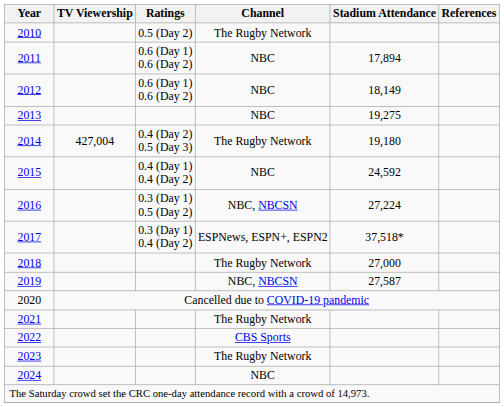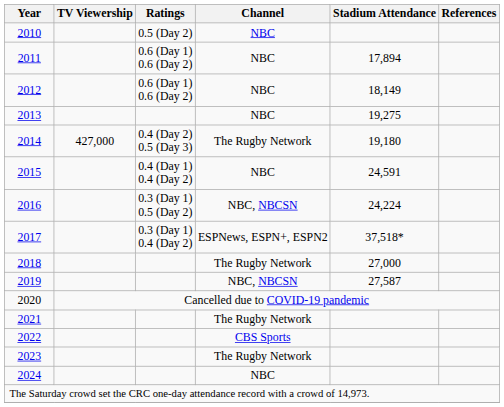 <table class=wikitable style="text-align: center;">
 <tr>
 <th width="60">Year</th>
 <th>TV Viewership</th>
 <th>Ratings</th>
 <th>Channel</th>
 <th>Stadium Attendance</th>
 <th>References</th>
 </tr>
 <tr>
 <td><a href='#'>2010</a></td>
 <td><br> </td>
 <td>0.5 (Day 2) <br> </td>
-<td>The Rugby Network</td>
+<td><a href='#'>NBC</a></td>
 <td></td>
 <td></td>
 </tr>
 <tr>
 <td><a href='#'>2011</a></td>
 <td><br> </td>
 <td>0.6 (Day 1) <br> 0.6 (Day 2)</td>
 <td>NBC</td>
 <td>17,894</td>
 <td></td>
 </tr>
 <tr>
 <td><a href='#'>2012</a></td>
 <td></td>
 <td>0.6 (Day 1) <br> 0.6 (Day 2)</td>
 <td>NBC</td>
 <td>18,149</td>
 <td></td>
 </tr>
 <tr>
 <td><a href='#'>2013</a></td>
 <td></td>
 <td></td>
 <td>NBC</td>
 <td>19,275</td>
 <td></td>
 </tr>
 <tr>
 <td><a href='#'>2014</a></td>
-<td>427,004</td>
+<td>427,000</td>
 <td>0.4 (Day 2) <br> 0.5 (Day 3)</td>
 <td>The Rugby Network</td>
 <td>19,180</td>
 <td></td>
 </tr>
 <tr>
 <td><a href='#'>2015</a></td>
 <td> <br> </td>
 <td>0.4 (Day 1) <br> 0.4 (Day 2)</td>
 <td>NBC</td>
-<td>24,592</td>
+<td>24,591</td>
 <td></td>
 </tr>
 <tr>
 <td><a href='#'>2016</a></td>
 <td> <br> </td>
 <td>0.3 (Day 1) <br> 0.5 (Day 2)</td>
 <td>NBC, <a href='#'>NBCSN</a></td>
-<td>27,224</td>
+<td>24,224</td>
 <td></td>
 </tr>
 <tr>
 <td><a href='#'>2017</a></td>
 <td> <br> </td>
 <td>0.3 (Day 1)<br> 0.4 (Day 2)</td>
 <td>ESPNews, ESPN+, ESPN2</td>
 <td>37,518*</td>
 <td></td>
 </tr>
 <tr>
 <td><a href='#'>2018</a></td>
 <td></td>
 <td></td>
 <td>The Rugby Network</td>
 <td>27,000</td>
 <td></td>
 </tr>
 <tr>
 <td><a href='#'>2019</a></td>
 <td></td>
 <td></td>
 <td>NBC, <a href='#'>NBCSN</a></td>
 <td>27,587</td>
 <td></td>
 </tr>
 <tr>
 <td>2020</td>
 <td colspan="5">Cancelled due to <a href='#'>COVID-19 pandemic</a></td>
 </tr>
 <tr>
 <td><a href='#'>2021</a></td>
 <td></td>
 <td></td>
 <td>The Rugby Network</td>
 <td></td>
 <td></td>
 </tr>
 <tr>
 <td><a href='#'>2022</a></td>
 <td></td>
 <td></td>
 <td><a href='#'>CBS Sports</a></td>
 <td></td>
 <td></td>
 </tr>
 <tr>
 <td><a href='#'>2023</a></td>
 <td></td>
 <td></td>
 <td>The Rugby Network</td>
 <td></td>
 <td></td>
 </tr>
 <tr>
 <td><a href='#'>2024</a></td>
 <td></td>
 <td></td>
 <td>NBC</td>
 <td></td>
 <td></td>
 </tr>
 <tr>
 <td colspan="6" style="text-align: left;font-size:90%"> The Saturday crowd set the CRC one-day attendance record with a crowd of 14,973.</td>
 </tr>
 <tr>
 </tr>
 </table>
